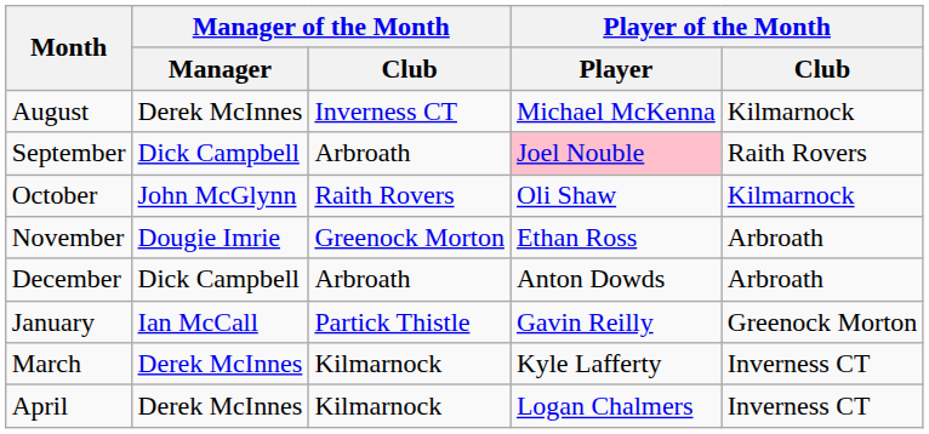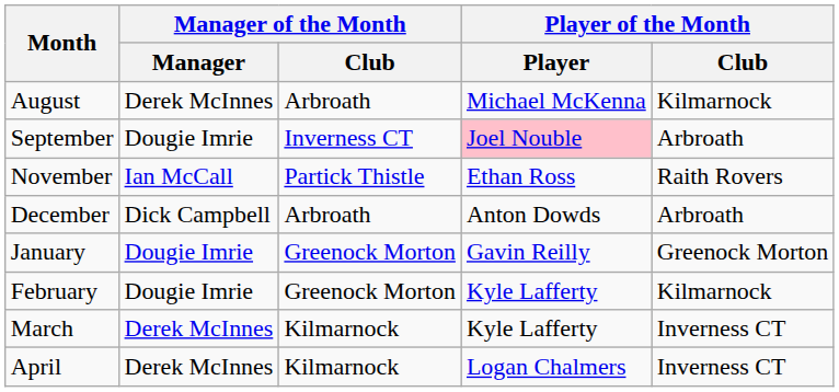 <table class="wikitable">
 <tr>
 <th rowspan="2">Month</th>
 <th colspan="2"><a href='#'>Manager of the Month</a></th>
 <th colspan="2"><a href='#'>Player of the Month</a></th>
 </tr>
 <tr>
 <th>Manager</th>
 <th>Club</th>
 <th>Player</th>
 <th>Club</th>
 </tr>
 <tr>
 <td>August</td>
 <td> Derek McInnes</td>
-<td><a href='#'>Inverness CT</a></td>
+<td>Arbroath</td>
 <td> <a href='#'>Michael McKenna</a></td>
 <td>Kilmarnock</td>
 </tr>
 <tr>
 <td>September</td>
-<td> <a href='#'>Dick Campbell</a></td>
+<td> Dougie Imrie</td>
+<td><a href='#'>Inverness CT</a></td>
+<td style="background: pink;"> <a href='#'>Joel Nouble</a></td>
 <td>Arbroath</td>
-<td style="background: pink;"> <a href='#'>Joel Nouble</a></td>
-<td>Raith Rovers</td>
-</tr>
-<tr>
-<td>October</td>
-<td> <a href='#'>John McGlynn</a></td>
-<td><a href='#'>Raith Rovers</a></td>
-<td> <a href='#'>Oli Shaw</a></td>
-<td><a href='#'>Kilmarnock</a></td>
 </tr>
 <tr>
 <td>November</td>
-<td> <a href='#'>Dougie Imrie</a></td>
-<td><a href='#'>Greenock Morton</a></td>
+<td> <a href='#'>Ian McCall</a></td>
+<td><a href='#'>Partick Thistle</a></td>
 <td> <a href='#'>Ethan Ross</a></td>
-<td>Arbroath</td>
+<td>Raith Rovers</td>
 </tr>
 <tr>
 <td>December</td>
 <td> Dick Campbell</td>
 <td>Arbroath</td>
 <td> Anton Dowds</td>
 <td>Arbroath</td>
 </tr>
 <tr>
 <td>January</td>
-<td> <a href='#'>Ian McCall</a></td>
-<td><a href='#'>Partick Thistle</a></td>
+<td> <a href='#'>Dougie Imrie</a></td>
+<td><a href='#'>Greenock Morton</a></td>
 <td> <a href='#'>Gavin Reilly</a></td>
 <td>Greenock Morton</td>
+</tr>
+<tr>
+<td>February</td>
+<td> Dougie Imrie</td>
+<td>Greenock Morton</td>
+<td> <a href='#'>Kyle Lafferty</a></td>
+<td>Kilmarnock</td>
 </tr>
 <tr>
 <td>March</td>
 <td> <a href='#'>Derek McInnes</a></td>
 <td>Kilmarnock</td>
 <td> Kyle Lafferty</td>
 <td>Inverness CT</td>
 </tr>
 <tr>
 <td>April</td>
 <td> Derek McInnes</td>
 <td>Kilmarnock</td>
 <td> <a href='#'>Logan Chalmers</a></td>
 <td>Inverness CT</td>
 </tr>
 </table>
